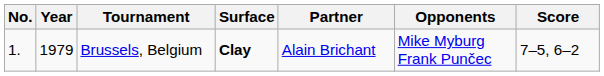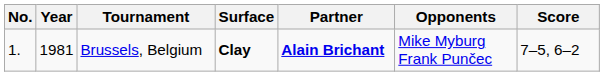 <table class="sortable wikitable" style=font-size:97%>
 <tr>
 <th style="width:20px">No.</th>
 <th style="width:30px">Year</th>
 <th style="width:150px">Tournament</th>
 <th style="width:50px">Surface</th>
 <th style="width:130px">Partner</th>
 <th style="width:130px">Opponents</th>
 <th style="width:90px" class="unsortable">Score</th>
 </tr>
 <tr>
 <td>1.</td>
-<td>1979</td>
+<td>1981</td>
 <td><a href='#'>Brussels</a>, Belgium</td>
 <td><strong>Clay</strong></td>
-<td> <a href='#'>Alain Brichant</a></td>
+<td><strong> <a href='#'>Alain Brichant</a></strong></td>
 <td> <a href='#'>Mike Myburg</a><br> <a href='#'>Frank Punčec</a></td>
 <td>7–5, 6–2</td>
 </tr>
 </table>
